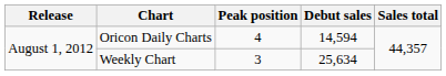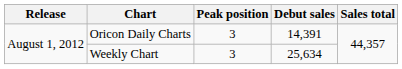 <table class="wikitable">
 <tr>
 <th>Release</th>
 <th>Chart</th>
 <th>Peak position</th>
 <th>Debut sales</th>
 <th>Sales total</th>
 </tr>
 <tr>
 <td rowspan="4">August 1, 2012</td>
 <td>Oricon Daily Charts</td>
-<td align="center">4</td>
-<td align="center">14,594</td>
+<td align="center">3</td>
+<td align="center">14,391</td>
 <td rowspan="4" align="center">44,357</td>
 </tr>
 <tr>
 <td>Weekly Chart</td>
 <td align="center">3</td>
 <td align="center">25,634<br></td>
 </tr>
 </table>
